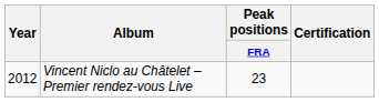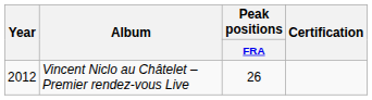 <table class="wikitable">
 <tr>
 <th align="center" rowspan="2" width="10">Year</th>
 <th align="center" rowspan="2" width="220">Album</th>
 <th align="center" colspan="1">Peak positions</th>
 <th align="center" rowspan="2" width="40">Certification</th>
 </tr>
 <tr>
 <th width="40"><small><a href='#'>FRA</a></small><br></th>
 </tr>
 <tr>
 <td align="center">2012</td>
 <td><em>Vincent Niclo au Châtelet – Premier rendez-vous Live</em></td>
-<td align="center">23</td>
+<td align="center">26</td>
 <td align="center"></td>
 </tr>
 </table>
